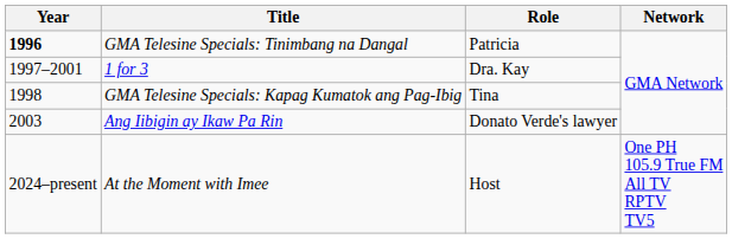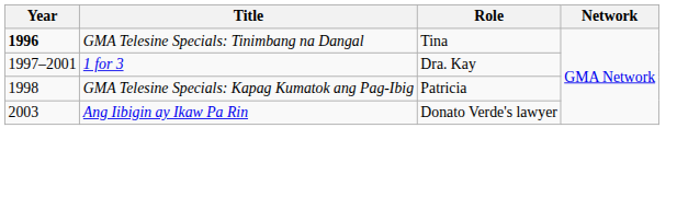 <table class="wikitable">
 <tr>
 <th>Year</th>
 <th>Title</th>
 <th>Role</th>
 <th>Network</th>
 </tr>
 <tr>
 <td><strong>1996</strong></td>
 <td><em>GMA Telesine Specials: Tinimbang na Dangal</em></td>
-<td>Patricia</td>
+<td>Tina</td>
 <td rowspan="4"><a href='#'>GMA Network</a></td>
 </tr>
 <tr>
 <td>1997–2001</td>
 <td><em><a href='#'>1 for 3</a></em></td>
 <td>Dra. Kay</td>
 </tr>
 <tr>
 <td>1998</td>
 <td><em>GMA Telesine Specials: Kapag Kumatok ang Pag-Ibig</em></td>
-<td>Tina</td>
+<td>Patricia</td>
 </tr>
 <tr>
 <td>2003</td>
 <td><em><a href='#'>Ang Iibigin ay Ikaw Pa Rin</a></em></td>
 <td>Donato Verde's lawyer</td>
 </tr>
-<tr>
-<td>2024–present</td>
-<td><em>At the Moment with Imee</em></td>
-<td>Host</td>
-<td><a href='#'>One PH</a><br><a href='#'>105.9 True FM</a><br><a href='#'>All TV</a><br><a href='#'>RPTV</a><br><a href='#'>TV5</a></td>
-</tr>
 </table>
